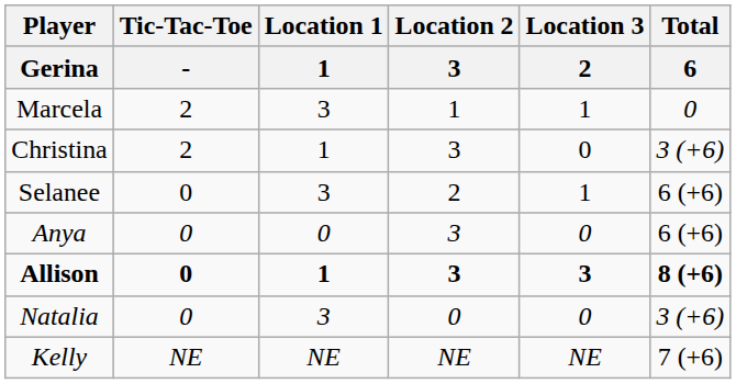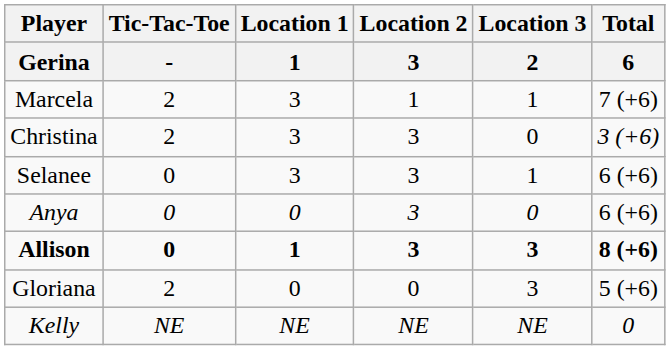 <table class="wikitable" style="text-align:center;">
 <tr>
 <th>Player</th>
 <th>Tic-Tac-Toe</th>
 <th>Location 1</th>
 <th>Location 2</th>
 <th>Location 3</th>
 <th>Total</th>
 </tr>
 <tr>
 <th>Gerina</th>
 <th>-</th>
 <th>1</th>
 <th>3</th>
 <th>2</th>
 <th>6</th>
 </tr>
 <tr>
 <td>Marcela</td>
 <td>2</td>
 <td>3</td>
 <td>1</td>
 <td>1</td>
-<td><em>0</em></td>
+<td>7 (+6)</td>
 </tr>
 <tr>
 <td>Christina</td>
 <td>2</td>
-<td>1</td>
+<td>3</td>
 <td>3</td>
 <td>0</td>
 <td><em>3 (+6)</em></td>
 </tr>
 <tr>
 <td>Selanee</td>
 <td>0</td>
 <td>3</td>
-<td>2</td>
+<td>3</td>
 <td>1</td>
 <td>6 (+6)</td>
 </tr>
 <tr>
 <td><em>Anya</em></td>
 <td><em>0</em></td>
 <td><em>0</em></td>
 <td><em>3</em></td>
 <td><em>0</em></td>
 <td>6 (+6)</td>
 </tr>
 <tr>
 <td><strong>Allison</strong></td>
 <td><strong>0</strong></td>
 <td><strong>1</strong></td>
 <td><strong>3</strong></td>
 <td><strong>3</strong></td>
 <td><strong>8 (+6)</strong></td>
 </tr>
 <tr>
-<td><em>Natalia</em></td>
-<td><em>0</em></td>
-<td><em>3</em></td>
-<td><em>0</em></td>
-<td><em>0</em></td>
-<td><em>3 (+6)</em></td>
+<td>Gloriana</td>
+<td>2</td>
+<td>0</td>
+<td>0</td>
+<td>3</td>
+<td>5 (+6)</td>
 </tr>
 <tr>
 <td><em>Kelly</em></td>
 <td><em>NE</em></td>
 <td><em>NE</em></td>
 <td><em>NE</em></td>
 <td><em>NE</em></td>
-<td>7 (+6)</td>
+<td><em>0</em></td>
 </tr>
 </table>
